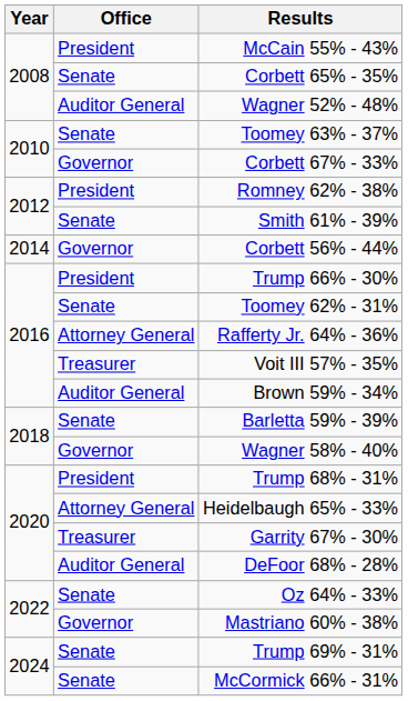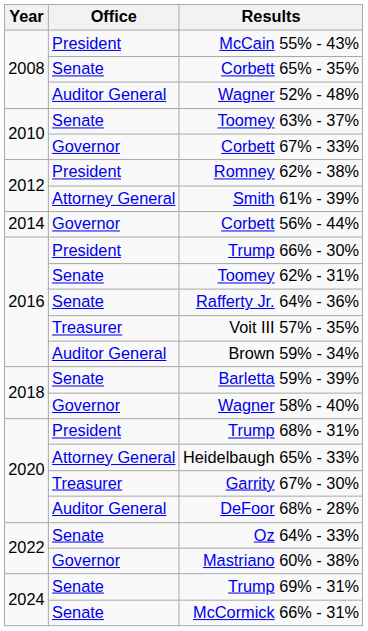 <table class=wikitable>
 <tr>
 <th>Year</th>
 <th>Office</th>
 <th>Results</th>
 </tr>
 <tr>
 <td rowspan=3>2008</td>
 <td><a href='#'>President</a></td>
 <td align="right" ><a href='#'>McCain</a> 55% - 43%</td>
 </tr>
 <tr>
 <td><a href='#'>Senate</a></td>
 <td align="right" ><a href='#'>Corbett</a> 65% - 35%</td>
 </tr>
 <tr>
 <td><a href='#'>Auditor General</a></td>
 <td align="right" ><a href='#'>Wagner</a> 52% - 48%</td>
 </tr>
 <tr>
 <td rowspan=2>2010</td>
 <td><a href='#'>Senate</a></td>
 <td align="right" ><a href='#'>Toomey</a> 63% - 37%</td>
 </tr>
 <tr>
 <td><a href='#'>Governor</a></td>
 <td align="right" ><a href='#'>Corbett</a> 67% - 33%</td>
 </tr>
 <tr>
 <td rowspan=2>2012</td>
 <td><a href='#'>President</a></td>
 <td align="right" ><a href='#'>Romney</a> 62% - 38%</td>
 </tr>
 <tr>
-<td><a href='#'>Senate</a></td>
+<td><a href='#'>Attorney General</a></td>
 <td align="right" ><a href='#'>Smith</a> 61% - 39%</td>
 </tr>
 <tr>
 <td>2014</td>
 <td><a href='#'>Governor</a></td>
 <td align="right" ><a href='#'>Corbett</a> 56% - 44%</td>
 </tr>
 <tr>
 <td rowspan=5>2016</td>
 <td><a href='#'>President</a></td>
 <td align="right" ><a href='#'>Trump</a> 66% - 30%</td>
 </tr>
 <tr>
 <td><a href='#'>Senate</a></td>
 <td align="right" ><a href='#'>Toomey</a> 62% - 31%</td>
 </tr>
 <tr>
-<td><a href='#'>Attorney General</a></td>
+<td><a href='#'>Senate</a></td>
 <td align="right" ><a href='#'>Rafferty Jr.</a> 64% - 36%</td>
 </tr>
 <tr>
 <td><a href='#'>Treasurer</a></td>
 <td align="right" >Voit III 57% - 35%</td>
 </tr>
 <tr>
 <td><a href='#'>Auditor General</a></td>
 <td align="right" >Brown 59% - 34%</td>
 </tr>
 <tr>
 <td rowspan=2>2018</td>
 <td><a href='#'>Senate</a></td>
 <td align="right" ><a href='#'>Barletta</a> 59% - 39%</td>
 </tr>
 <tr>
 <td><a href='#'>Governor</a></td>
 <td align="right" ><a href='#'>Wagner</a> 58% - 40%</td>
 </tr>
 <tr>
 <td rowspan=4>2020</td>
 <td><a href='#'>President</a></td>
 <td align="right" ><a href='#'>Trump</a> 68% - 31%</td>
 </tr>
 <tr>
 <td><a href='#'>Attorney General</a></td>
 <td align="right" >Heidelbaugh 65% - 33%</td>
 </tr>
 <tr>
 <td><a href='#'>Treasurer</a></td>
 <td align="right" ><a href='#'>Garrity</a> 67% - 30%</td>
 </tr>
 <tr>
 <td><a href='#'>Auditor General</a></td>
 <td align="right" ><a href='#'>DeFoor</a> 68% - 28%</td>
 </tr>
 <tr>
 <td rowspan=2>2022</td>
 <td><a href='#'>Senate</a></td>
 <td align="right" ><a href='#'>Oz</a> 64% - 33%</td>
 </tr>
 <tr>
 <td><a href='#'>Governor</a></td>
 <td align="right" ><a href='#'>Mastriano</a> 60% - 38%</td>
 </tr>
 <tr>
 <td rowspan=2>2024</td>
 <td><a href='#'>Senate</a></td>
 <td align="right" ><a href='#'>Trump</a> 69% - 31%</td>
 </tr>
 <tr>
 <td><a href='#'>Senate</a></td>
 <td align="right" ><a href='#'>McCormick</a> 66% - 31%</td>
 </tr>
 </table>
